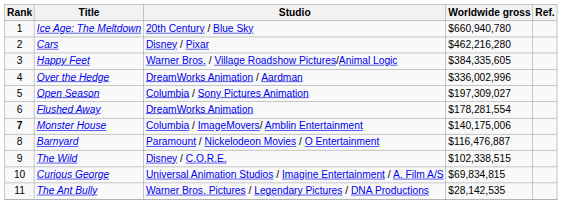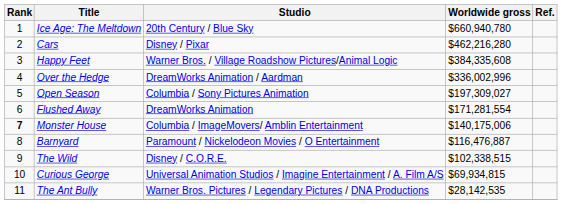 <table class="wikitable sortable" style="margin:auto; margin:auto;">
 <tr>
 <th>Rank</th>
 <th>Title</th>
 <th>Studio</th>
 <th>Worldwide gross</th>
 <th>Ref.</th>
 </tr>
 <tr>
 <td style="text-align:center;">1</td>
 <td><em><a href='#'>Ice Age: The Meltdown</a></em></td>
 <td><a href='#'>20th Century</a> / <a href='#'>Blue Sky</a></td>
 <td>$660,940,780</td>
 <td></td>
 </tr>
 <tr>
 <td style="text-align:center;">2</td>
 <td><em><a href='#'>Cars</a></em></td>
 <td><a href='#'>Disney</a> / <a href='#'>Pixar</a></td>
 <td>$462,216,280</td>
 <td></td>
 </tr>
 <tr>
 <td style="text-align:center;">3</td>
 <td><em><a href='#'>Happy Feet</a></em></td>
 <td><a href='#'>Warner Bros.</a> / <a href='#'>Village Roadshow Pictures</a>/<a href='#'>Animal Logic</a></td>
-<td>$384,335,605</td>
+<td>$384,335,608</td>
 <td></td>
 </tr>
 <tr>
 <td style="text-align:center;">4</td>
 <td><em><a href='#'>Over the Hedge</a></em></td>
 <td><a href='#'>DreamWorks Animation</a> / <a href='#'>Aardman</a></td>
 <td>$336,002,996</td>
 <td></td>
 </tr>
 <tr>
 <td style="text-align:center;">5</td>
 <td><em><a href='#'>Open Season</a></em></td>
 <td><a href='#'>Columbia</a> / <a href='#'>Sony Pictures Animation</a></td>
 <td>$197,309,027</td>
 <td></td>
 </tr>
 <tr>
 <td style="text-align:center;">6</td>
 <td><em><a href='#'>Flushed Away</a></em></td>
 <td><a href='#'>DreamWorks Animation</a></td>
-<td>$178,281,554</td>
+<td>$171,281,554</td>
 <td></td>
 </tr>
 <tr>
 <td style="text-align:center;"><strong>7</strong></td>
 <td><em><a href='#'>Monster House</a></em></td>
 <td><a href='#'>Columbia</a> / <a href='#'>ImageMovers</a>/ <a href='#'>Amblin Entertainment</a></td>
 <td>$140,175,006</td>
 <td></td>
 </tr>
 <tr>
 <td style="text-align:center;">8</td>
 <td><em><a href='#'>Barnyard</a></em></td>
 <td><a href='#'>Paramount</a> / <a href='#'>Nickelodeon Movies</a> / <a href='#'>O Entertainment</a></td>
 <td>$116,476,887</td>
 <td></td>
 </tr>
 <tr>
 <td style="text-align:center;">9</td>
 <td><em><a href='#'>The Wild</a></em></td>
 <td><a href='#'>Disney</a> / <a href='#'>C.O.R.E.</a></td>
 <td>$102,338,515</td>
 <td></td>
 </tr>
 <tr>
 <td style="text-align:center;">10</td>
 <td><em><a href='#'>Curious George</a></em></td>
 <td><a href='#'>Universal Animation Studios</a> / <a href='#'>Imagine Entertainment</a> / <a href='#'>A. Film A/S</a></td>
-<td>$69,834,815</td>
+<td>$69,934,815</td>
 <td></td>
 </tr>
 <tr>
 <td style="text-align:center;">11</td>
 <td><em><a href='#'>The Ant Bully</a></em></td>
 <td><a href='#'>Warner Bros. Pictures</a> / <a href='#'>Legendary Pictures</a> / <a href='#'>DNA Productions</a></td>
 <td>$28,142,535</td>
 <td></td>
 </tr>
 <tr>
 </tr>
 </table>
